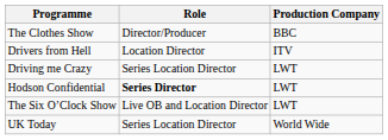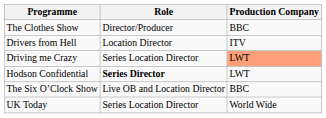 <table class="wikitable">
 <tr>
 <th>Programme</th>
 <th>Role</th>
 <th>Production Company</th>
 </tr>
 <tr>
 <td>The Clothes Show</td>
 <td>Director/Producer</td>
 <td>BBC</td>
 </tr>
 <tr>
 <td>Drivers from Hell</td>
 <td>Location Director</td>
 <td>ITV</td>
 </tr>
 <tr>
 <td>Driving me Crazy</td>
 <td>Series Location Director</td>
-<td>LWT</td>
+<td style="background: lightsalmon;">LWT</td>
 </tr>
 <tr>
 <td>Hodson Confidential</td>
 <td><strong>Series Director</strong></td>
 <td>LWT</td>
 </tr>
 <tr>
 <td>The Six O’Clock Show</td>
 <td>Live OB and Location Director</td>
-<td>LWT</td>
+<td>BBC</td>
 </tr>
 <tr>
 <td>UK Today</td>
 <td>Series Location Director</td>
 <td>World Wide</td>
 </tr>
 </table>
